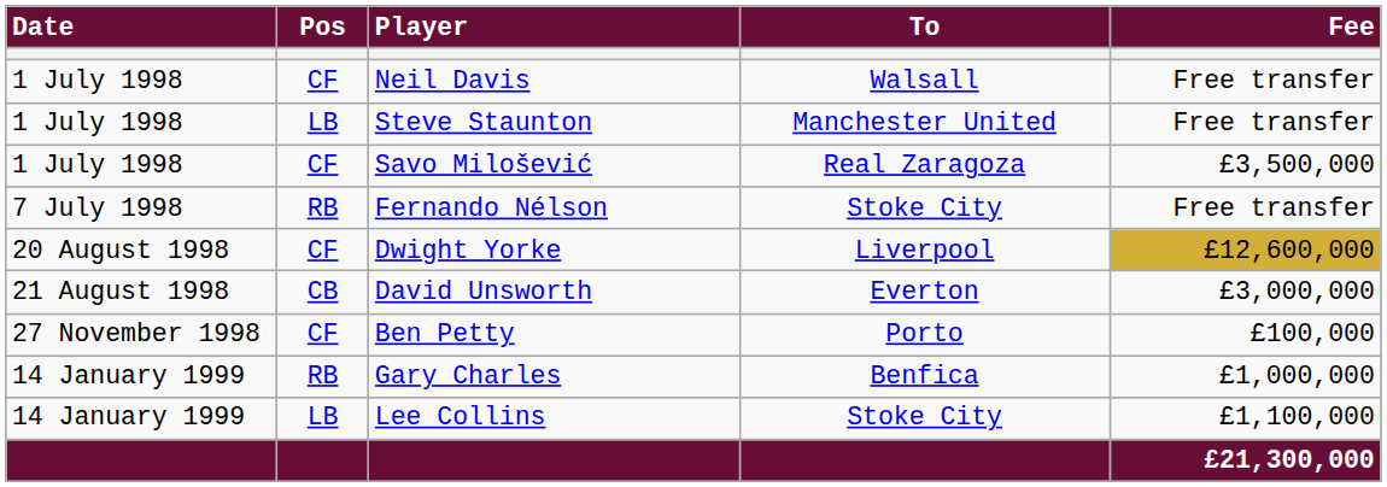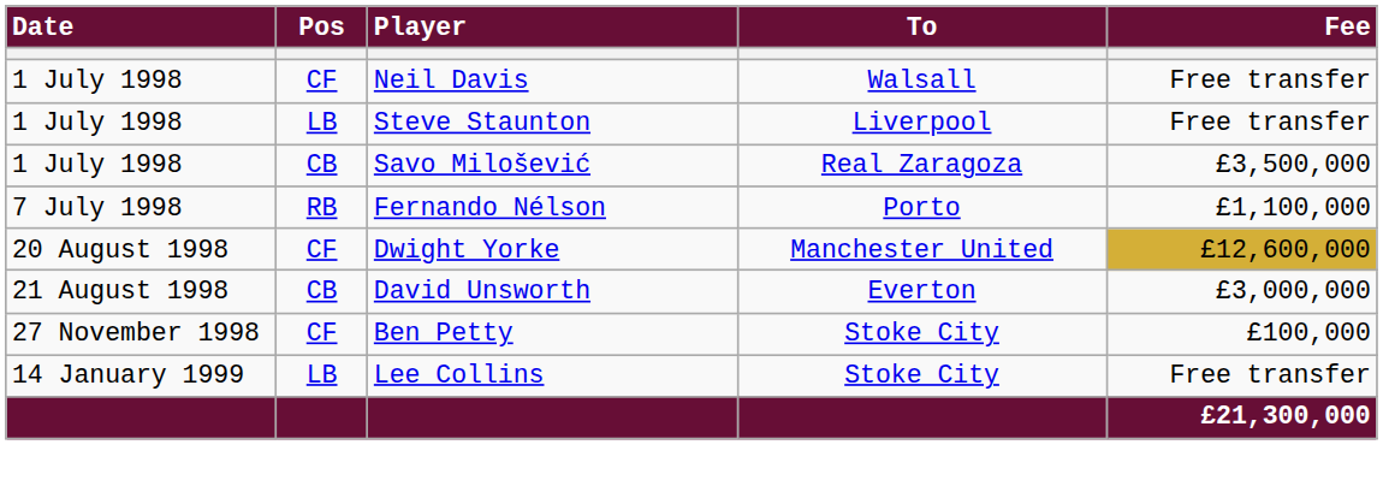 <table class="wikitable">
 <tr>
 <th style="background:#670E36; color:#ffffff; text-align:left; width:130px">Date</th>
 <th style="background:#670E36; color:#ffffff; text-align:center; width:40px">Pos</th>
 <th style="background:#670E36; color:#ffffff; text-align:left; width:180px">Player</th>
 <th style="background:#670E36; color:#ffffff; text-align:center; width:180px">To</th>
 <th style="background:#670E36; color:#ffffff; text-align:right; width:130px">Fee</th>
 </tr>
 <tr>
 <th></th>
 <th></th>
 <th></th>
 <th></th>
 <th></th>
 </tr>
 <tr>
 <td>1 July 1998</td>
 <td style="text-align:center;"><a href='#'>CF</a></td>
 <td><a href='#'>Neil Davis</a></td>
 <td style="text-align:center;"><a href='#'>Walsall</a></td>
 <td style="text-align:right;">Free transfer</td>
 </tr>
 <tr>
 <td>1 July 1998</td>
 <td style="text-align:center;"><a href='#'>LB</a></td>
 <td> <a href='#'>Steve Staunton</a></td>
-<td style="text-align:center;"><a href='#'>Manchester United</a></td>
+<td style="text-align:center;"><a href='#'>Liverpool</a></td>
 <td style="text-align:right;">Free transfer</td>
 </tr>
 <tr>
 <td>1 July 1998</td>
-<td style="text-align:center;"><a href='#'>CF</a></td>
+<td style="text-align:center;"><a href='#'>CB</a></td>
 <td> <a href='#'>Savo Milošević</a></td>
 <td style="text-align:center;"> <a href='#'>Real Zaragoza</a></td>
 <td style="text-align:right;">£3,500,000</td>
 </tr>
 <tr>
 <td>7 July 1998</td>
 <td style="text-align:center;"><a href='#'>RB</a></td>
 <td> <a href='#'>Fernando Nélson</a></td>
-<td style="text-align:center;"><a href='#'>Stoke City</a></td>
-<td style="text-align:right;">Free transfer</td>
+<td style="text-align:center;"> <a href='#'>Porto</a></td>
+<td style="text-align:right;">£1,100,000</td>
 </tr>
 <tr>
 <td>20 August 1998</td>
 <td style="text-align:center;"><a href='#'>CF</a></td>
 <td> <a href='#'>Dwight Yorke</a></td>
-<td style="text-align:center;"><a href='#'>Liverpool</a></td>
+<td style="text-align:center;"><a href='#'>Manchester United</a></td>
 <td style="text-align:right;background-color:#D4AF37">£12,600,000</td>
 </tr>
 <tr>
 <td>21 August 1998</td>
 <td style="text-align:center;"><a href='#'>CB</a></td>
 <td><a href='#'>David Unsworth</a></td>
 <td style="text-align:center;"><a href='#'>Everton</a></td>
 <td style="text-align:right;">£3,000,000</td>
 </tr>
 <tr>
 <td>27 November 1998</td>
 <td style="text-align:center;"><a href='#'>CF</a></td>
 <td><a href='#'>Ben Petty</a></td>
-<td style="text-align:center;"> <a href='#'>Porto</a></td>
+<td style="text-align:center;"><a href='#'>Stoke City</a></td>
 <td style="text-align:right;">£100,000</td>
-</tr>
-<tr>
-<td>14 January 1999</td>
-<td style="text-align:center;"><a href='#'>RB</a></td>
-<td><a href='#'>Gary Charles</a></td>
-<td style="text-align:center;"> <a href='#'>Benfica</a></td>
-<td style="text-align:right;">£1,000,000</td>
 </tr>
 <tr>
 <td>14 January 1999</td>
 <td style="text-align:center;"><a href='#'>LB</a></td>
 <td><a href='#'>Lee Collins</a></td>
 <td style="text-align:center;"><a href='#'>Stoke City</a></td>
-<td style="text-align:right;">£1,100,000</td>
+<td style="text-align:right;">Free transfer</td>
 </tr>
 <tr>
 <th style="background:#670E36;"></th>
 <th style="background:#670E36;"></th>
 <th style="background:#670E36;"></th>
 <th style="background:#670E36;"></th>
 <th style="background:#670E36; color:#ffffff; text-align:right;"><strong>£21,300,000</strong></th>
 </tr>
 </table>
